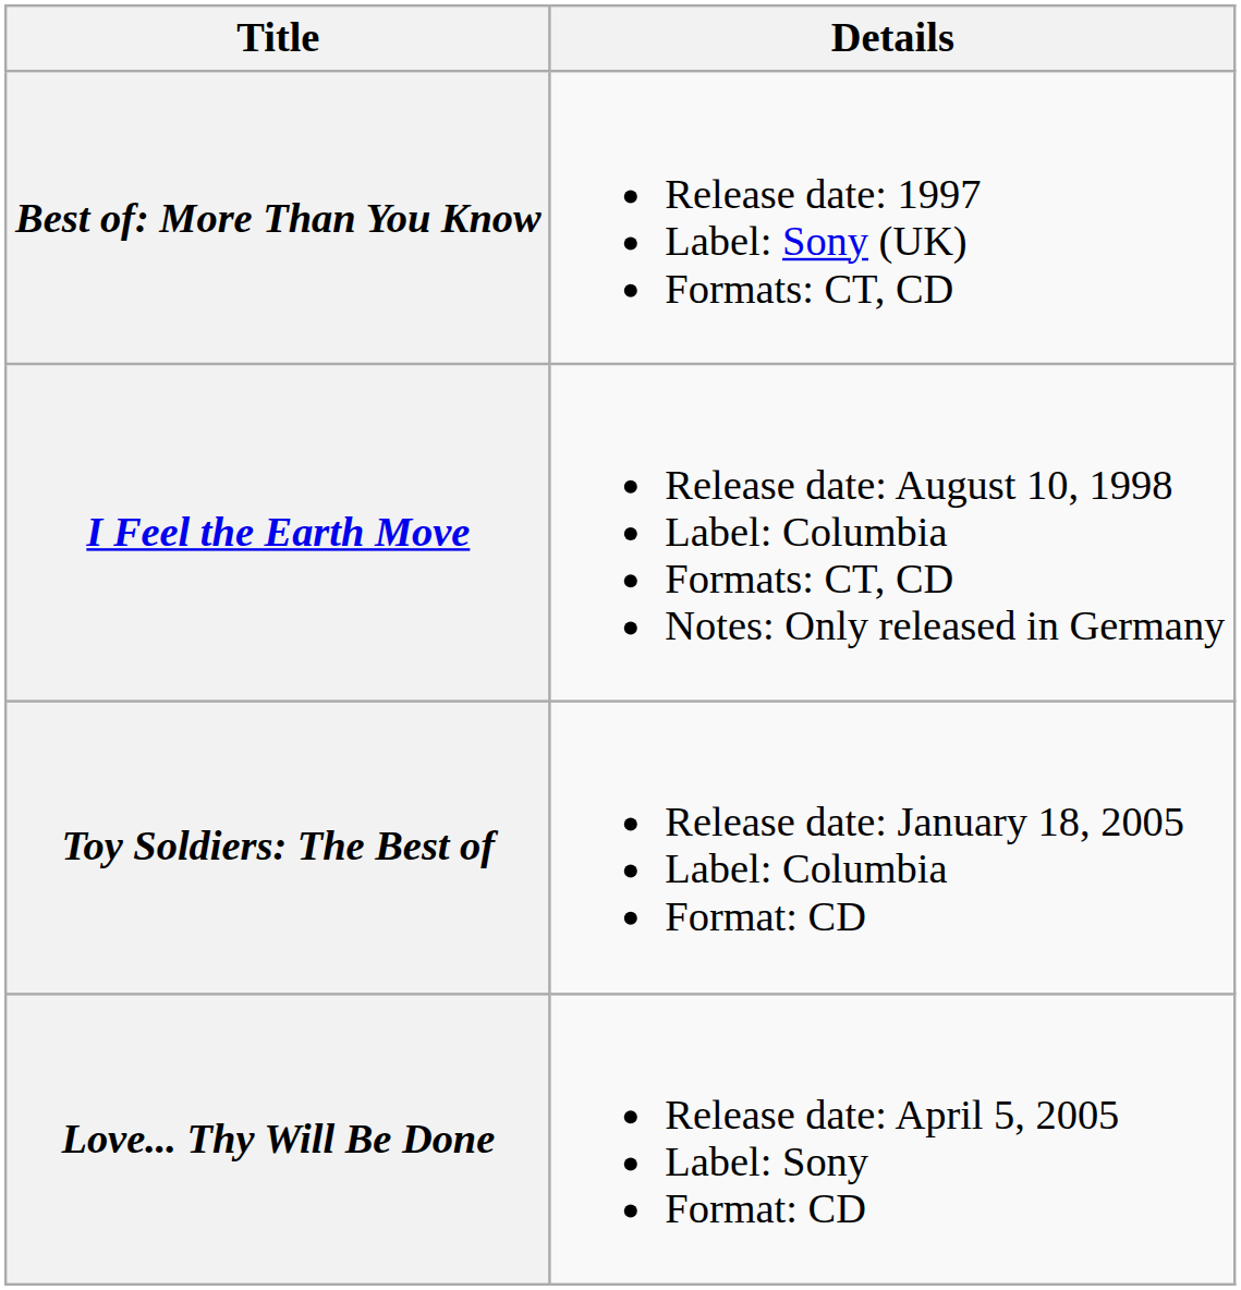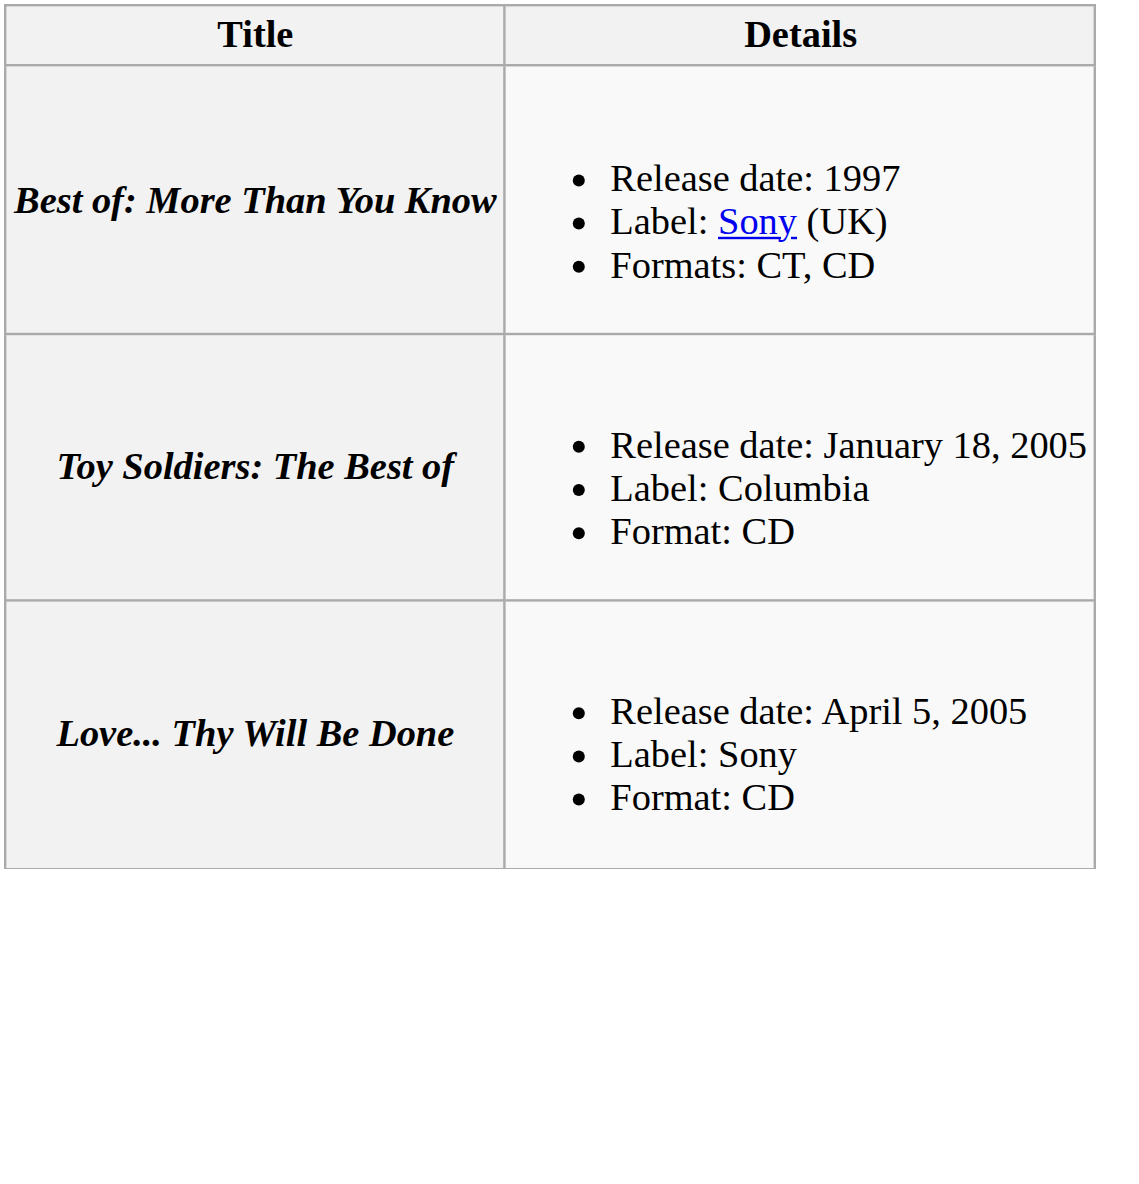 <table class="wikitable plainrowheaders">
 <tr>
 <th>Title</th>
 <th>Details</th>
 </tr>
 <tr>
 <th scope="row"><em>Best of: More Than You Know</em></th>
 <td><br><ul><li>Release date: 1997</li><li>Label: <a href='#'>Sony</a> (UK)</li><li>Formats: CT, CD</li></ul></td>
 </tr>
 <tr>
-<th scope="row"><em><a href='#'>I Feel the Earth Move</a></em></th>
-<td><br><ul><li>Release date: August 10, 1998</li><li>Label: Columbia</li><li>Formats: CT, CD</li><li>Notes: Only released in Germany</li></ul></td>
-</tr>
-<tr>
 <th scope="row"><em>Toy Soldiers: The Best of</em></th>
 <td><br><ul><li>Release date: January 18, 2005</li><li>Label: Columbia</li><li>Format: CD</li></ul></td>
 </tr>
 <tr>
 <th scope="row"><em>Love... Thy Will Be Done</em></th>
 <td><br><ul><li>Release date: April 5, 2005</li><li>Label: Sony</li><li>Format: CD</li></ul></td>
 </tr>
 </table>
